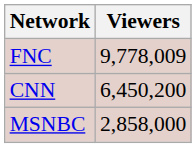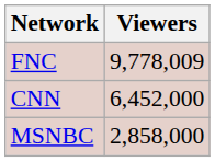 <table class="wikitable">
 <tr>
 <th>Network</th>
 <th>Viewers</th>
 </tr>
 <tr style="background:#e5d1cb;">
 <td><a href='#'>FNC</a></td>
 <td>9,778,009</td>
 </tr>
 <tr style="background:#e5d1cb;">
 <td><a href='#'>CNN</a></td>
-<td>6,450,200</td>
+<td>6,452,000</td>
 </tr>
 <tr style="background:#e5d1cb;">
 <td><a href='#'>MSNBC</a></td>
 <td>2,858,000</td>
 </tr>
 </table>
